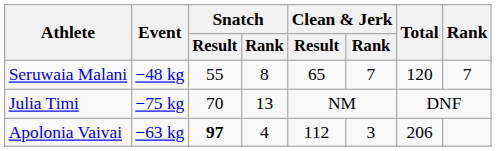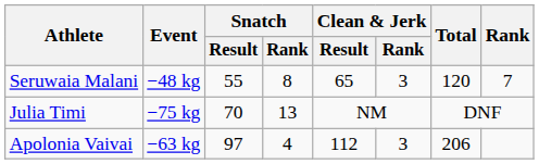 <table class="wikitable" style="font-size:90%">
 <tr>
 <th rowspan=2>Athlete</th>
 <th rowspan=2>Event</th>
 <th colspan="2">Snatch</th>
 <th colspan="2">Clean & Jerk</th>
 <th rowspan="2">Total</th>
 <th rowspan="2">Rank</th>
 </tr>
 <tr style="font-size:95%">
 <th>Result</th>
 <th>Rank</th>
 <th>Result</th>
 <th>Rank</th>
 </tr>
 <tr align=center>
 <td align=left><a href='#'>Seruwaia Malani</a></td>
 <td align=left><a href='#'>−48 kg</a></td>
 <td>55</td>
 <td>8</td>
 <td>65</td>
-<td>7</td>
+<td>3</td>
 <td>120</td>
 <td>7</td>
 </tr>
 <tr align=center>
 <td align=left><a href='#'>Julia Timi</a></td>
 <td align=left><a href='#'>−75 kg</a></td>
 <td>70</td>
 <td>13</td>
 <td colspan=2>NM</td>
 <td colspan=2>DNF</td>
 </tr>
 <tr align=center>
 <td align=left><a href='#'>Apolonia Vaivai</a></td>
 <td align=left><a href='#'>−63 kg</a></td>
-<td><strong>97</strong></td>
+<td>97</td>
 <td>4</td>
 <td>112</td>
 <td>3</td>
 <td>206</td>
 <td></td>
 </tr>
 </table>
